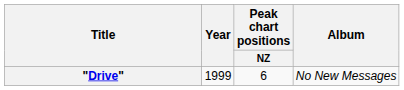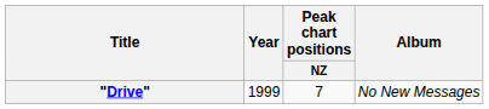 <table class="wikitable plainrowheaders" style="text-align: center;" border="1">
 <tr>
 <th scope="col" rowspan="2" style="width:16em;">Title</th>
 <th scope="col" rowspan="2" style="width:1em;">Year</th>
 <th scope="col" colspan="1">Peak chart positions</th>
 <th scope="col" rowspan="2">Album</th>
 </tr>
 <tr>
 <th scope="col" style="width:2.75em;font-size:85%;">NZ<br></th>
 </tr>
 <tr>
 <th scope="row">"<a href='#'>Drive</a>"<br></th>
 <td>1999</td>
-<td>6</td>
+<td>7</td>
 <td><em>No New Messages</em></td>
 </tr>
 </table>
